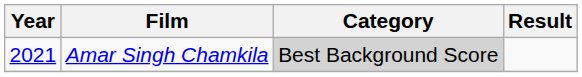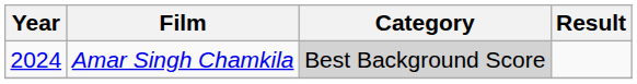 <table class="wikitable">
 <tr>
 <th>Year</th>
 <th>Film</th>
 <th>Category</th>
 <th>Result</th>
 </tr>
 <tr>
-<td style="text-align:center;"><a href='#'>2021</a></td>
+<td style="text-align:center;"><a href='#'>2024</a></td>
 <td style="text-align:center;"><em><a href='#'>Amar Singh Chamkila</a></em></td>
 <td rowspan="1" style="background: lightgrey; text-align:center;">Best Background Score</td>
 <td></td>
 </tr>
 <tr>
 </tr>
 </table>
